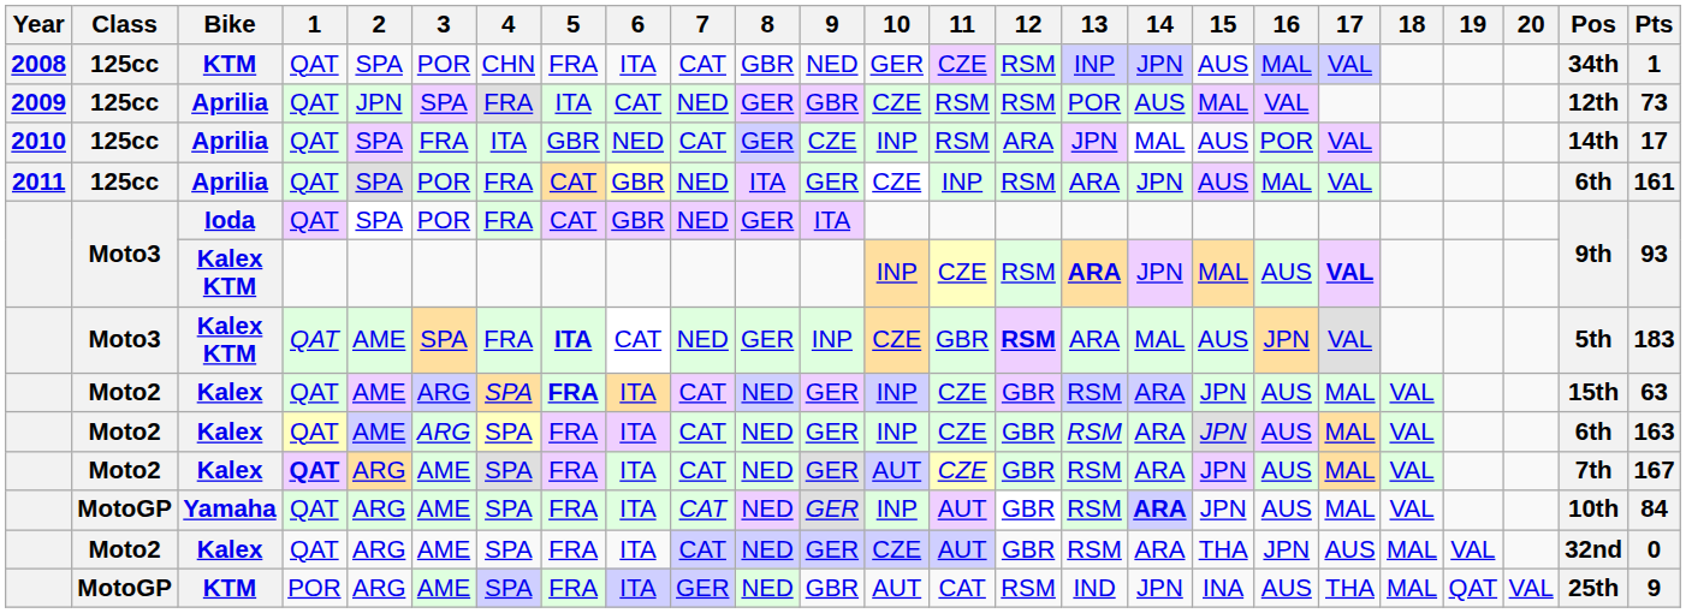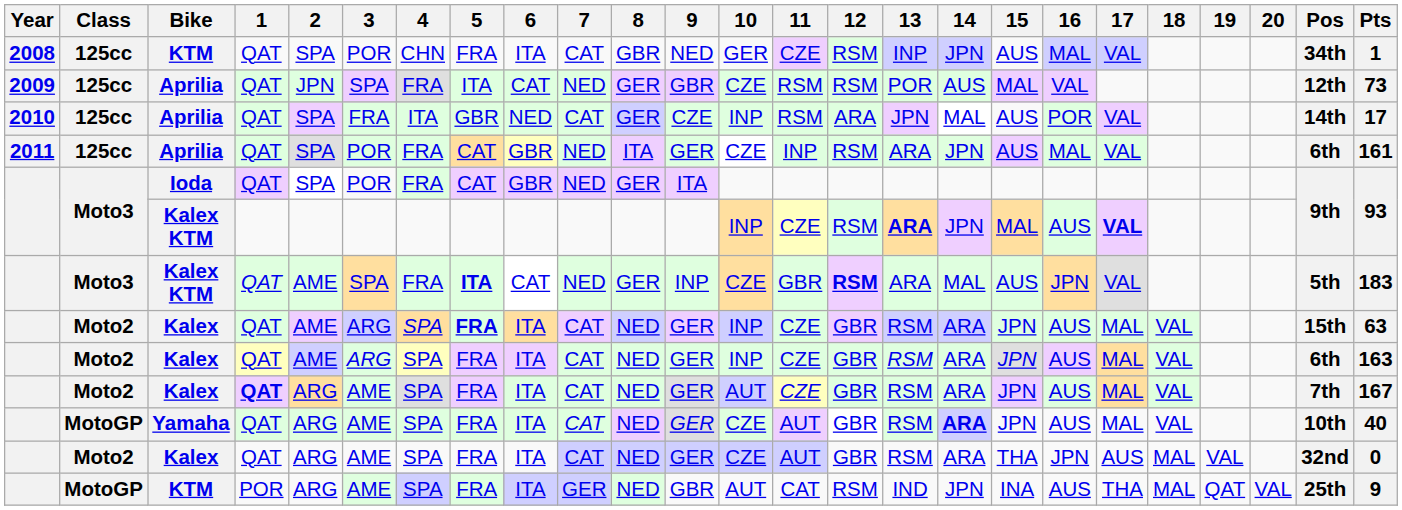 <table class="wikitable" style="text-align:center">
 <tr>
 <th>Year</th>
 <th>Class</th>
 <th>Bike</th>
 <th>1</th>
 <th>2</th>
 <th>3</th>
 <th>4</th>
 <th>5</th>
 <th>6</th>
 <th>7</th>
 <th>8</th>
 <th>9</th>
 <th>10</th>
 <th>11</th>
 <th>12</th>
 <th>13</th>
 <th>14</th>
 <th>15</th>
 <th>16</th>
 <th>17</th>
 <th>18</th>
 <th>19</th>
 <th>20</th>
 <th>Pos</th>
 <th>Pts</th>
 </tr>
 <tr>
 <th><a href='#'>2008</a></th>
 <th>125cc</th>
 <th><a href='#'>KTM</a></th>
 <td><a href='#'>QAT</a></td>
 <td><a href='#'>SPA</a></td>
 <td><a href='#'>POR</a></td>
 <td><a href='#'>CHN</a></td>
 <td><a href='#'>FRA</a></td>
 <td><a href='#'>ITA</a></td>
 <td><a href='#'>CAT</a></td>
 <td><a href='#'>GBR</a></td>
 <td><a href='#'>NED</a></td>
 <td><a href='#'>GER</a></td>
 <td style="background:#efcfff;"><a href='#'>CZE</a><br></td>
 <td style="background:#dfffdf;"><a href='#'>RSM</a><br></td>
 <td style="background:#cfcfff;"><a href='#'>INP</a><br></td>
 <td style="background:#cfcfff;"><a href='#'>JPN</a><br></td>
 <td><a href='#'>AUS</a></td>
 <td style="background:#cfcfff;"><a href='#'>MAL</a><br></td>
 <td style="background:#cfcfff;"><a href='#'>VAL</a><br></td>
 <td></td>
 <td></td>
 <td></td>
 <th>34th</th>
 <th>1</th>
 </tr>
 <tr>
 <th><a href='#'>2009</a></th>
 <th>125cc</th>
 <th><a href='#'>Aprilia</a></th>
 <td style="background:#dfffdf;"><a href='#'>QAT</a><br></td>
 <td style="background:#dfffdf;"><a href='#'>JPN</a><br></td>
 <td style="background:#efcfff;"><a href='#'>SPA</a><br></td>
 <td style="background:#dfdfdf;"><a href='#'>FRA</a><br></td>
 <td style="background:#dfffdf;"><a href='#'>ITA</a><br></td>
 <td style="background:#dfffdf;"><a href='#'>CAT</a><br></td>
 <td style="background:#dfffdf;"><a href='#'>NED</a><br></td>
 <td style="background:#efcfff;"><a href='#'>GER</a><br></td>
 <td style="background:#efcfff;"><a href='#'>GBR</a><br></td>
 <td style="background:#dfffdf;"><a href='#'>CZE</a><br></td>
 <td style="background:#dfffdf;"><a href='#'>RSM</a><br></td>
 <td style="background:#dfffdf;"><a href='#'>RSM</a><br></td>
 <td style="background:#dfffdf;"><a href='#'>POR</a><br></td>
 <td style="background:#dfffdf;"><a href='#'>AUS</a><br></td>
 <td style="background:#efcfff;"><a href='#'>MAL</a><br></td>
 <td style="background:#efcfff;"><a href='#'>VAL</a><br></td>
 <td></td>
 <td></td>
 <td></td>
 <td></td>
 <th>12th</th>
 <th>73</th>
 </tr>
 <tr>
 <th><a href='#'>2010</a></th>
 <th>125cc</th>
 <th><a href='#'>Aprilia</a></th>
 <td style="background:#dfffdf;"><a href='#'>QAT</a><br></td>
 <td style="background:#efcfff;"><a href='#'>SPA</a><br></td>
 <td style="background:#dfffdf;"><a href='#'>FRA</a><br></td>
 <td style="background:#dfffdf;"><a href='#'>ITA</a><br></td>
 <td style="background:#dfffdf;"><a href='#'>GBR</a><br></td>
 <td style="background:#dfffdf;"><a href='#'>NED</a><br></td>
 <td style="background:#dfffdf;"><a href='#'>CAT</a><br></td>
 <td style="background:#cfcfff;"><a href='#'>GER</a><br></td>
 <td style="background:#dfffdf;"><a href='#'>CZE</a><br></td>
 <td style="background:#dfffdf;"><a href='#'>INP</a><br></td>
 <td style="background:#dfffdf;"><a href='#'>RSM</a><br></td>
 <td style="background:#dfffdf;"><a href='#'>ARA</a><br></td>
 <td style="background:#efcfff;"><a href='#'>JPN</a><br></td>
 <td style="background:#ffffff;"><a href='#'>MAL</a><br></td>
 <td><a href='#'>AUS</a></td>
 <td style="background:#dfffdf;"><a href='#'>POR</a><br></td>
 <td style="background:#efcfff;"><a href='#'>VAL</a><br></td>
 <td></td>
 <td></td>
 <td></td>
 <th>14th</th>
 <th>17</th>
 </tr>
 <tr>
 <th><a href='#'>2011</a></th>
 <th>125cc</th>
 <th><a href='#'>Aprilia</a></th>
 <td style="background:#dfffdf;"><a href='#'>QAT</a><br></td>
 <td style="background:#dfdfdf;"><a href='#'>SPA</a><br></td>
 <td style="background:#dfffdf;"><a href='#'>POR</a><br></td>
 <td style="background:#dfffdf;"><a href='#'>FRA</a><br></td>
 <td style="background:#ffdf9f;"><a href='#'>CAT</a><br></td>
 <td style="background:#ffffbf;"><a href='#'>GBR</a><br></td>
 <td style="background:#dfffdf;"><a href='#'>NED</a><br></td>
 <td style="background:#efcfff;"><a href='#'>ITA</a><br></td>
 <td style="background:#dfffdf;"><a href='#'>GER</a><br></td>
 <td style="background:#ffffff;"><a href='#'>CZE</a><br></td>
 <td style="background:#dfffdf;"><a href='#'>INP</a><br></td>
 <td style="background:#dfffdf;"><a href='#'>RSM</a><br></td>
 <td style="background:#dfffdf;"><a href='#'>ARA</a><br></td>
 <td style="background:#dfffdf;"><a href='#'>JPN</a><br></td>
 <td style="background:#efcfff;"><a href='#'>AUS</a><br></td>
 <td style="background:#dfffdf;"><a href='#'>MAL</a><br></td>
 <td style="background:#dfffdf;"><a href='#'>VAL</a><br></td>
 <td></td>
 <td></td>
 <td></td>
 <th>6th</th>
 <th>161</th>
 </tr>
 <tr>
 <th align="left" rowspan=2></th>
 <th align="left" rowspan=2>Moto3</th>
 <th><a href='#'>Ioda</a></th>
 <td style="background:#efcfff;"><a href='#'>QAT</a><br></td>
 <td style="background:#ffffff;"><a href='#'>SPA</a><br></td>
 <td><a href='#'>POR</a></td>
 <td style="background:#dfffdf;"><a href='#'>FRA</a><br></td>
 <td style="background:#efcfff;"><a href='#'>CAT</a><br></td>
 <td style="background:#efcfff;"><a href='#'>GBR</a><br></td>
 <td style="background:#efcfff;"><a href='#'>NED</a><br></td>
 <td style="background:#efcfff;"><a href='#'>GER</a><br></td>
 <td style="background:#efcfff;"><a href='#'>ITA</a><br></td>
 <td></td>
 <td></td>
 <td></td>
 <td></td>
 <td></td>
 <td></td>
 <td></td>
 <td></td>
 <td></td>
 <td></td>
 <td></td>
 <th rowspan=2>9th</th>
 <th rowspan=2>93</th>
 </tr>
 <tr>
 <th><a href='#'>Kalex</a> <a href='#'>KTM</a></th>
 <td></td>
 <td></td>
 <td></td>
 <td></td>
 <td></td>
 <td></td>
 <td></td>
 <td></td>
 <td></td>
 <td style="background:#ffdf9f;"><a href='#'>INP</a><br></td>
 <td style="background:#ffffbf;"><a href='#'>CZE</a><br></td>
 <td style="background:#dfffdf;"><a href='#'>RSM</a><br></td>
 <td style="background:#ffdf9f;"><strong><a href='#'>ARA</a></strong><br></td>
 <td style="background:#efcfff;"><a href='#'>JPN</a><br></td>
 <td style="background:#ffdf9f;"><a href='#'>MAL</a><br></td>
 <td style="background:#dfffdf;"><a href='#'>AUS</a><br></td>
 <td style="background:#EFCFFF;"><strong><a href='#'>VAL</a></strong><br></td>
 <td></td>
 <td></td>
 <td></td>
 </tr>
 <tr>
 <th></th>
 <th>Moto3</th>
 <th><a href='#'>Kalex</a> <a href='#'>KTM</a></th>
 <td style="background:#dfffdf;"><em><a href='#'>QAT</a></em><br></td>
 <td style="background:#dfffdf;"><a href='#'>AME</a><br></td>
 <td style="background:#ffdf9f;"><a href='#'>SPA</a><br></td>
 <td style="background:#dfffdf;"><a href='#'>FRA</a><br></td>
 <td style="background:#dfffdf;"><strong><a href='#'>ITA</a></strong><br></td>
 <td style="background:#ffffff;"><a href='#'>CAT</a><br></td>
 <td style="background:#dfffdf;"><a href='#'>NED</a><br></td>
 <td style="background:#dfffdf;"><a href='#'>GER</a><br></td>
 <td style="background:#dfffdf;"><a href='#'>INP</a><br></td>
 <td style="background:#ffdf9f;"><a href='#'>CZE</a><br></td>
 <td style="background:#dfffdf;"><a href='#'>GBR</a><br></td>
 <td style="background:#EFCFFF;"><strong><a href='#'>RSM</a></strong><br></td>
 <td style="background:#dfffdf;"><a href='#'>ARA</a><br></td>
 <td style="background:#dfffdf;"><a href='#'>MAL</a><br></td>
 <td style="background:#dfffdf;"><a href='#'>AUS</a><br></td>
 <td style="background:#ffdf9f;"><a href='#'>JPN</a><br></td>
 <td style="background:#dfdfdf;"><a href='#'>VAL</a><br></td>
 <td></td>
 <td></td>
 <td></td>
 <th>5th</th>
 <th>183</th>
 </tr>
 <tr>
 <th></th>
 <th>Moto2</th>
 <th><a href='#'>Kalex</a></th>
 <td style="background:#DFFFDF;"><a href='#'>QAT</a><br></td>
 <td style="background:#EFCFFF;"><a href='#'>AME</a><br></td>
 <td style="background:#cfcfff;"><a href='#'>ARG</a><br></td>
 <td style="background:#ffdf9f;"><em><a href='#'>SPA</a></em><br></td>
 <td style="background:#DFFFDF;"><strong><a href='#'>FRA</a></strong><br></td>
 <td style="background:#ffdf9f;"><a href='#'>ITA</a><br></td>
 <td style="background:#EFCFFF;"><a href='#'>CAT</a><br></td>
 <td style="background:#cfcfff;"><a href='#'>NED</a><br></td>
 <td style="background:#EFCFFF;"><a href='#'>GER</a><br></td>
 <td style="background:#cfcfff;"><a href='#'>INP</a><br></td>
 <td style="background:#dfffdf;"><a href='#'>CZE</a><br></td>
 <td style="background:#EFCFFF;"><a href='#'>GBR</a><br></td>
 <td style="background:#cfcfff;"><a href='#'>RSM</a><br></td>
 <td style="background:#cfcfff;"><a href='#'>ARA</a><br></td>
 <td style="background:#dfffdf;"><a href='#'>JPN</a><br></td>
 <td style="background:#dfffdf;"><a href='#'>AUS</a><br></td>
 <td style="background:#dfffdf;"><a href='#'>MAL</a><br></td>
 <td style="background:#dfffdf;"><a href='#'>VAL</a><br></td>
 <td></td>
 <td></td>
 <th>15th</th>
 <th>63</th>
 </tr>
 <tr>
 <th></th>
 <th>Moto2</th>
 <th><a href='#'>Kalex</a></th>
 <td style="background:#ffffbf;"><a href='#'>QAT</a><br></td>
 <td style="background:#cfcfff;"><a href='#'>AME</a><br></td>
 <td style="background:#dfffdf;"><em><a href='#'>ARG</a></em><br></td>
 <td style="background:#ffffbf;"><a href='#'>SPA</a><br></td>
 <td style="background:#EFCFFF;"><a href='#'>FRA</a><br></td>
 <td style="background:#EFCFFF;"><a href='#'>ITA</a><br></td>
 <td style="background:#dfffdf;"><a href='#'>CAT</a><br></td>
 <td style="background:#dfffdf;"><a href='#'>NED</a><br></td>
 <td style="background:#dfffdf;"><a href='#'>GER</a><br></td>
 <td style="background:#dfffdf;"><a href='#'>INP</a><br></td>
 <td style="background:#dfffdf;"><a href='#'>CZE</a><br></td>
 <td style="background:#dfffdf;"><a href='#'>GBR</a><br></td>
 <td style="background:#dfffdf;"><em><a href='#'>RSM</a></em><br></td>
 <td style="background:#dfffdf;"><a href='#'>ARA</a><br></td>
 <td style="background:#dfdfdf;"><em><a href='#'>JPN</a></em><br></td>
 <td style="background:#EFCFFF;"><a href='#'>AUS</a><br></td>
 <td style="background:#ffdf9f;"><a href='#'>MAL</a><br></td>
 <td style="background:#dfffdf;"><a href='#'>VAL</a><br></td>
 <td></td>
 <td></td>
 <th>6th</th>
 <th>163</th>
 </tr>
 <tr>
 <th></th>
 <th>Moto2</th>
 <th><a href='#'>Kalex</a></th>
 <td style="background:#efcfff;"><strong><a href='#'>QAT</a></strong><br></td>
 <td style="background:#ffdf9f;"><a href='#'>ARG</a><br></td>
 <td style="background:#dfffdf;"><a href='#'>AME</a><br></td>
 <td style="background:#dfdfdf;"><a href='#'>SPA</a><br></td>
 <td style="background:#EFCFFF;"><a href='#'>FRA</a><br></td>
 <td style="background:#dfffdf;"><a href='#'>ITA</a><br></td>
 <td style="background:#dfffdf;"><a href='#'>CAT</a><br></td>
 <td style="background:#dfffdf;"><a href='#'>NED</a><br></td>
 <td style="background:#dfdfdf;"><a href='#'>GER</a><br></td>
 <td style="background:#cfcfff;"><a href='#'>AUT</a><br></td>
 <td style="background:#ffffbf;"><em><a href='#'>CZE</a></em><br></td>
 <td style="background:#dfffdf;"><a href='#'>GBR</a><br></td>
 <td style="background:#dfffdf;"><a href='#'>RSM</a><br></td>
 <td style="background:#dfffdf;"><a href='#'>ARA</a><br></td>
 <td style="background:#efcfff;"><a href='#'>JPN</a><br></td>
 <td style="background:#dfffdf;"><a href='#'>AUS</a><br></td>
 <td style="background:#ffdf9f;"><a href='#'>MAL</a><br></td>
 <td style="background:#dfffdf;"><a href='#'>VAL</a><br></td>
 <td></td>
 <td></td>
 <th>7th</th>
 <th>167</th>
 </tr>
 <tr>
 <th></th>
 <th>MotoGP</th>
 <th><a href='#'>Yamaha</a></th>
 <td style="background:#dfffdf;"><a href='#'>QAT</a><br></td>
 <td style="background:#dfffdf;"><a href='#'>ARG</a><br></td>
 <td style="background:#dfffdf;"><a href='#'>AME</a><br></td>
 <td style="background:#dfffdf;"><a href='#'>SPA</a><br></td>
 <td style="background:#dfffdf;"><a href='#'>FRA</a><br></td>
 <td style="background:#dfffdf;"><a href='#'>ITA</a><br></td>
 <td style="background:#dfffdf;"><em><a href='#'>CAT</a></em><br></td>
 <td style="background:#efcfff;"><a href='#'>NED</a><br></td>
 <td style="background:#dfdfdf;"><em><a href='#'>GER</a></em><br></td>
-<td style="background:#dfffdf;"><a href='#'>INP</a><br></td>
+<td style="background:#dfffdf;"><a href='#'>CZE</a><br></td>
 <td style="background:#efcfff;"><a href='#'>AUT</a><br></td>
 <td style="background:#ffffff;"><a href='#'>GBR</a><br></td>
 <td style="background:#dfffdf;"><a href='#'>RSM</a><br></td>
 <td style="background:#cfcfff;"><strong><a href='#'>ARA</a><br></strong></td>
 <td><a href='#'>JPN</a></td>
 <td><a href='#'>AUS</a></td>
 <td><a href='#'>MAL</a></td>
 <td><a href='#'>VAL</a></td>
 <td></td>
 <td></td>
 <th>10th</th>
-<th>84</th>
+<th>40</th>
 </tr>
 <tr>
 <th></th>
 <th>Moto2</th>
 <th><a href='#'>Kalex</a></th>
 <td><a href='#'>QAT</a></td>
 <td><a href='#'>ARG</a></td>
 <td><a href='#'>AME</a></td>
 <td><a href='#'>SPA</a></td>
 <td><a href='#'>FRA</a></td>
 <td><a href='#'>ITA</a></td>
 <td style="background:#cfcfff;"><a href='#'>CAT</a><br></td>
 <td style="background:#cfcfff;"><a href='#'>NED</a><br></td>
 <td style="background:#cfcfff;"><a href='#'>GER</a><br></td>
 <td style="background:#cfcfff;"><a href='#'>CZE</a><br></td>
 <td style="background:#cfcfff;"><a href='#'>AUT</a><br></td>
 <td><a href='#'>GBR</a></td>
 <td><a href='#'>RSM</a></td>
 <td><a href='#'>ARA</a></td>
 <td><a href='#'>THA</a></td>
 <td><a href='#'>JPN</a></td>
 <td><a href='#'>AUS</a></td>
 <td><a href='#'>MAL</a></td>
 <td><a href='#'>VAL</a></td>
 <td></td>
 <th>32nd</th>
 <th>0</th>
 </tr>
 <tr>
 <th></th>
 <th>MotoGP</th>
 <th><a href='#'>KTM</a></th>
 <td><a href='#'>POR</a></td>
 <td><a href='#'>ARG</a></td>
 <td style="background:#dfffdf;"><a href='#'>AME</a><br></td>
 <td style="background:#cfcfff;"><a href='#'>SPA</a><br></td>
 <td style="background:#dfffdf;"><a href='#'>FRA</a><br></td>
 <td style="background:#cfcfff;"><a href='#'>ITA</a><br></td>
 <td style="background:#cfcfff;"><a href='#'>GER</a><br></td>
 <td style="background:#dfffdf;"><a href='#'>NED</a><br></td>
 <td><a href='#'>GBR</a></td>
 <td><a href='#'>AUT</a></td>
 <td><a href='#'>CAT</a></td>
 <td><a href='#'>RSM</a></td>
 <td><a href='#'>IND</a></td>
 <td><a href='#'>JPN</a></td>
 <td><a href='#'>INA</a></td>
 <td><a href='#'>AUS</a></td>
 <td><a href='#'>THA</a></td>
 <td><a href='#'>MAL</a></td>
 <td><a href='#'>QAT</a></td>
 <td><a href='#'>VAL</a></td>
 <th>25th</th>
 <th>9</th>
 </tr>
 </table>
